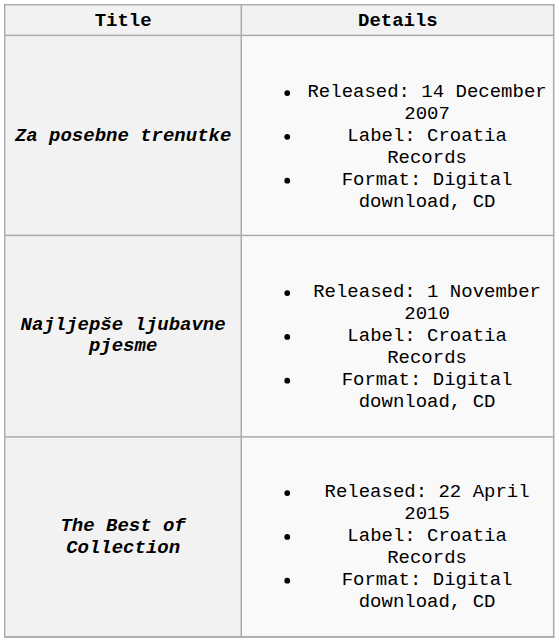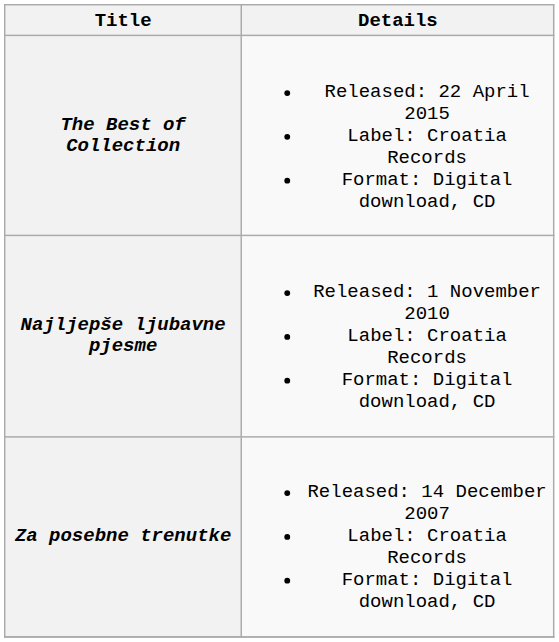 <table class="wikitable plainrowheaders" style="text-align:center;">
 <tr>
 <th scope="col" style="width:12em;">Title</th>
 <th scope="col" style="width:16em;">Details</th>
 </tr>
 <tr>
-<th scope="row"><em>Za posebne trenutke</em></th>
-<td><br><ul><li>Released: 14 December 2007</li><li>Label: Croatia Records</li><li>Format: Digital download, CD</li></ul></td>
+<th scope="row"><em>The Best of Collection</em></th>
+<td><br><ul><li>Released: 22 April 2015</li><li>Label: Croatia Records</li><li>Format: Digital download, CD</li></ul></td>
 </tr>
 <tr>
 <th scope="row"><em>Najljepše ljubavne pjesme</em></th>
 <td><br><ul><li>Released: 1 November 2010</li><li>Label: Croatia Records</li><li>Format: Digital download, CD</li></ul></td>
 </tr>
 <tr>
-<th scope="row"><em>The Best of Collection</em></th>
-<td><br><ul><li>Released: 22 April 2015</li><li>Label: Croatia Records</li><li>Format: Digital download, CD</li></ul></td>
+<th scope="row"><em>Za posebne trenutke</em></th>
+<td><br><ul><li>Released: 14 December 2007</li><li>Label: Croatia Records</li><li>Format: Digital download, CD</li></ul></td>
 </tr>
 <tr>
 </tr>
 </table>
